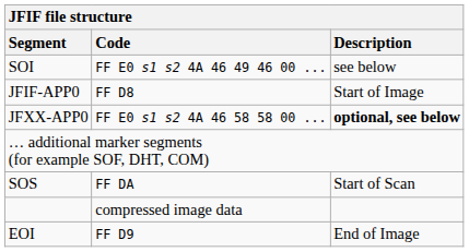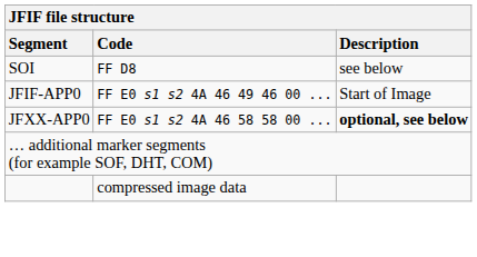 <table class="wikitable">
 <tr>
 <th colspan="3" style="text-align:left">JFIF file structure</th>
 </tr>
 <tr>
 <th style="text-align:left">Segment</th>
 <th style="text-align:left">Code</th>
 <th style="text-align:left">Description</th>
 </tr>
 <tr>
 <td>SOI</td>
-<td><code>FF E0 <em>s1</em> <em>s2</em> 4A 46 49 46 00 ...</code></td>
+<td><code>FF D8</code></td>
 <td>see below</td>
 </tr>
 <tr>
 <td>JFIF-APP0</td>
-<td><code>FF D8</code></td>
+<td><code>FF E0 <em>s1</em> <em>s2</em> 4A 46 49 46 00 ...</code></td>
 <td>Start of Image</td>
 </tr>
 <tr>
 <td>JFXX-APP0</td>
 <td><code>FF E0 <em>s1</em> <em>s2</em> 4A 46 58 58 00 ...</code></td>
 <td><strong>optional, see below</strong></td>
 </tr>
 <tr>
 <td colspan="3">… additional marker segments<br> (for example SOF, DHT, COM)</td>
 </tr>
 <tr>
-<td>SOS</td>
-<td><code>FF DA</code></td>
-<td>Start of Scan</td>
-</tr>
-<tr>
 <td></td>
 <td>compressed image data</td>
 <td></td>
 </tr>
-<tr>
-<td>EOI</td>
-<td><code>FF D9</code></td>
-<td>End of Image</td>
-</tr>
 </table>
